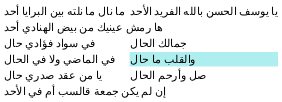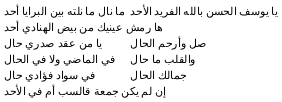 <table>
 <tr>
 <td>ما نال ما نلته بين البرايا أحد</td>
 <td></td>
 <td>يا يوسف الحسن بالله الفريد الأحد</td>
 </tr>
 <tr>
 <td colspan="3">ها رمش عينيك من بيض الهنادي أحد</td>
 </tr>
 <tr>
+<td>يا من عقد صدري حال</td>
+<td></td>
+<td>صل وأرحم الحال</td>
+</tr>
+<tr>
+<td>في الماضي ولا في الحال</td>
+<td></td>
+<td>والقلب ما حال</td>
+</tr>
+<tr>
 <td>في سواد فؤادي حال</td>
 <td></td>
 <td>جمالك الحال</td>
 </tr>
 <tr>
-<td>في الماضي ولا في الحال</td>
-<td></td>
-<td style="background: paleturquoise;">والقلب ما حال</td>
-</tr>
-<tr>
-<td>يا من عقد صدري حال</td>
-<td></td>
-<td>صل وأرحم الحال</td>
-</tr>
-<tr>
 <td colspan="3">إن لم يكن جمعة قالسب أم في الأحد</td>
 </tr>
 </table>
